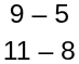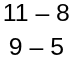 <table style="text-align:center">
 <tr>
 <th width=200></th>
 <th width=100></th>
 <th width=200></th>
 </tr>
 <tr>
 <td align=right><strong></strong></td>
-<td>9 – 5</td>
+<td>11 – 8</td>
 <td align=left></td>
 </tr>
 <tr>
 <td align=right><strong></strong></td>
-<td>11 – 8</td>
+<td>9 – 5</td>
 <td align=left></td>
 </tr>
 </table>
